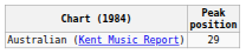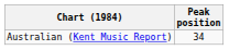 <table class="wikitable">
 <tr>
 <th>Chart (1984)</th>
 <th>Peak<br>position</th>
 </tr>
 <tr>
 <td>Australian (<a href='#'>Kent Music Report</a>)</td>
-<td align="center">29</td>
+<td align="center">34</td>
 </tr>
 </table>
